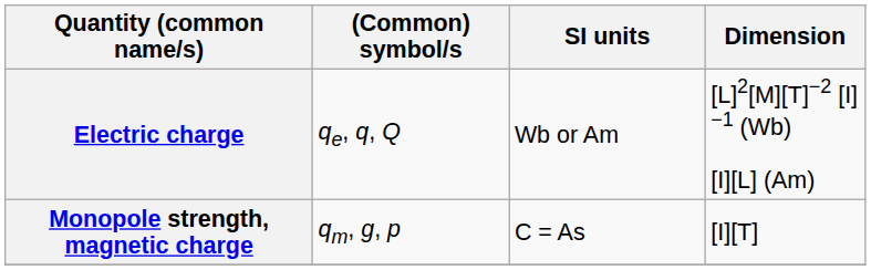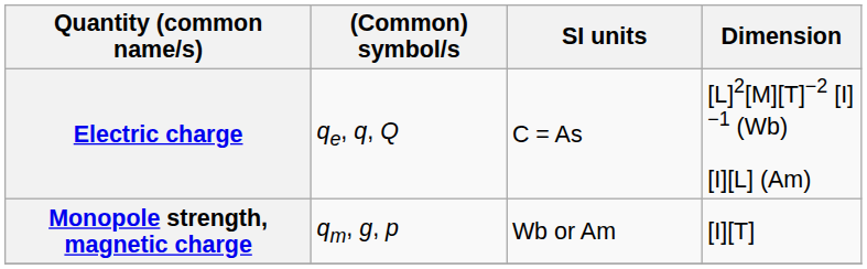 <table class="wikitable">
 <tr>
 <th scope="col" width="200">Quantity (common name/s)</th>
 <th scope="col" width="125">(Common) symbol/s</th>
 <th scope="col" width="125">SI units</th>
 <th scope="col" width="100">Dimension</th>
 </tr>
 <tr>
 <th><a href='#'>Electric charge</a></th>
 <td><em>q<sub>e</sub></em>, <em>q</em>, <em>Q</em></td>
-<td>Wb or Am</td>
+<td>C = As</td>
 <td>[L]<sup>2</sup>[M][T]<sup>−2</sup> [I]<sup>−1</sup> (Wb)<br><br>[I][L] (Am)</td>
 </tr>
 <tr>
 <th><a href='#'>Monopole</a> strength, <a href='#'>magnetic charge</a></th>
 <td><em>q<sub>m</sub></em>, <em>g</em>, <em>p</em></td>
-<td>C = As</td>
+<td>Wb or Am</td>
 <td>[I][T]</td>
 </tr>
 <tr>
 </tr>
 </table>
